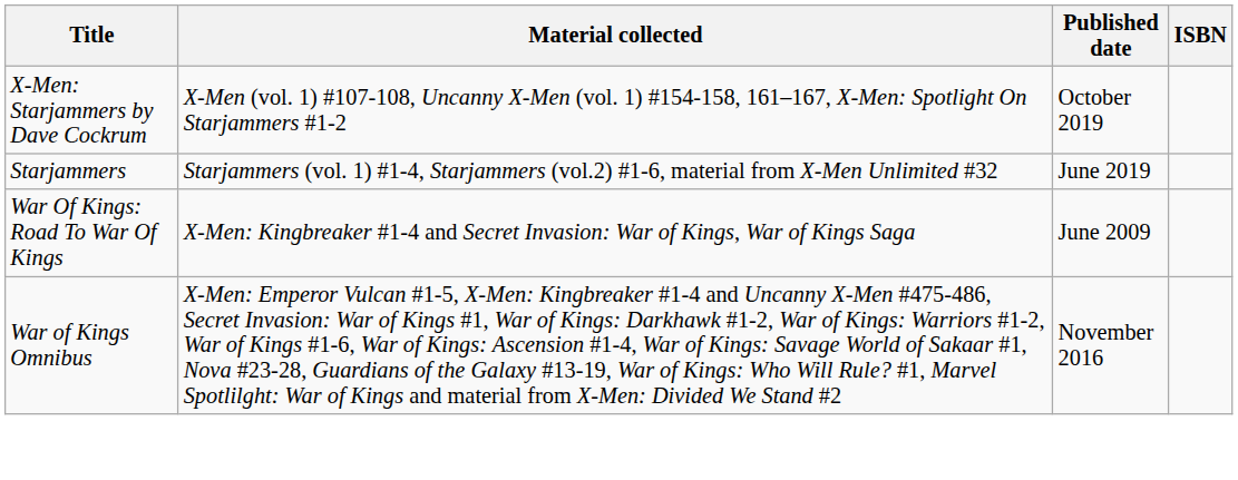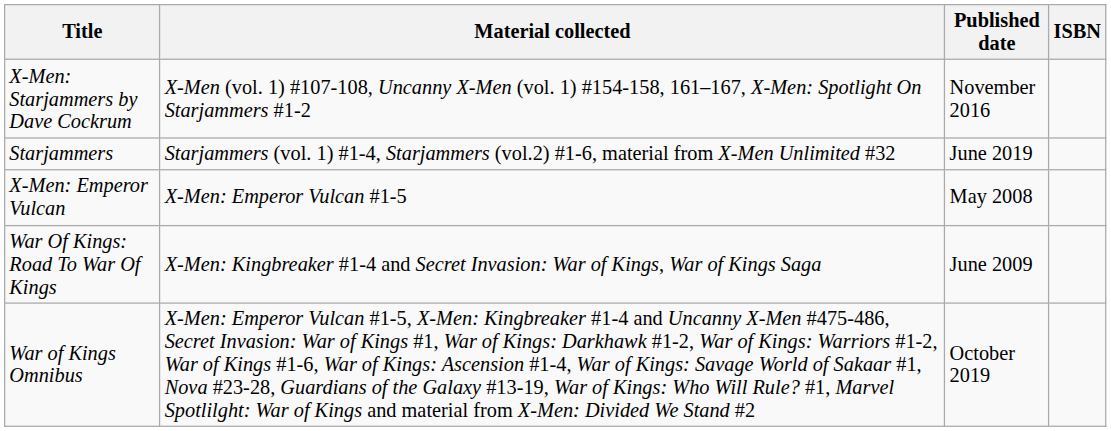 <table class="wikitable">
 <tr>
 <th>Title</th>
 <th>Material collected</th>
 <th>Published date</th>
 <th>ISBN</th>
 </tr>
 <tr>
 <td><em>X-Men: Starjammers by Dave Cockrum</em></td>
 <td><em>X-Men</em> (vol. 1) #107-108, <em>Uncanny X-Men</em> (vol. 1) #154-158, 161–167, <em>X-Men: Spotlight On Starjammers</em> #1-2</td>
-<td>October 2019</td>
+<td>November 2016</td>
 <td></td>
 </tr>
 <tr>
 <td><em>Starjammers</em></td>
 <td><em>Starjammers</em> (vol. 1) #1-4, <em>Starjammers</em> (vol.2) #1-6, material from <em>X-Men Unlimited</em> #32</td>
 <td>June 2019</td>
+<td></td>
+</tr>
+<tr>
+<td><em>X-Men: Emperor Vulcan</em></td>
+<td><em>X-Men: Emperor Vulcan</em> #1-5</td>
+<td>May 2008</td>
 <td></td>
 </tr>
 <tr>
 <td><em>War Of Kings: Road To War Of Kings</em></td>
 <td><em>X-Men: Kingbreaker</em> #1-4 and <em>Secret Invasion: War of Kings</em>, <em>War of Kings Saga</em></td>
 <td>June 2009</td>
 <td></td>
 </tr>
 <tr>
 <td><em>War of Kings Omnibus</em></td>
 <td><em>X-Men: Emperor Vulcan</em> #1-5, <em>X-Men: Kingbreaker</em> #1-4 and <em>Uncanny X-Men</em> #475-486, <em>Secret Invasion: War of Kings</em> #1, <em>War of Kings: Darkhawk</em> #1-2, <em>War of Kings: Warriors</em> #1-2, <em>War of Kings</em> #1-6, <em>War of Kings: Ascension</em> #1-4, <em>War of Kings: Savage World of Sakaar</em> #1, <em>Nova</em> #23-28, <em>Guardians of the Galaxy</em> #13-19, <em>War of Kings: Who Will Rule?</em> #1, <em>Marvel Spotlilght: War of Kings</em> and material from <em>X-Men: Divided We Stand</em> #2</td>
-<td>November 2016</td>
+<td>October 2019</td>
 <td></td>
 </tr>
 </table>
